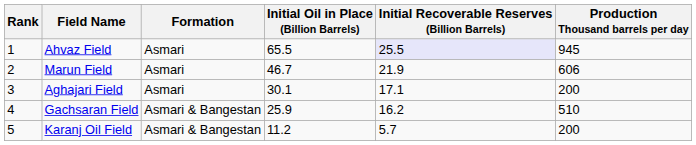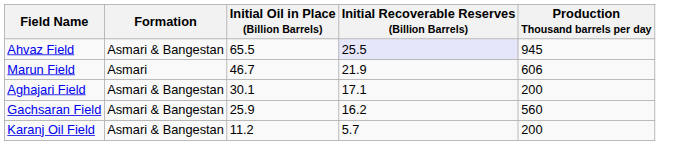 <table class="wikitable" style="text-align: left;">
 <tr>
-<th>Rank</th>
 <th>Field Name</th>
 <th>Formation</th>
 <th>Initial Oil in Place <br><small>(Billion Barrels)</small></th>
 <th>Initial Recoverable Reserves <br><small>(Billion Barrels)</small></th>
 <th>Production <br><small>Thousand barrels per day</small></th>
 </tr>
 <tr>
-<td>1</td>
 <td><a href='#'>Ahvaz Field</a></td>
-<td>Asmari</td>
+<td>Asmari & Bangestan</td>
 <td>65.5</td>
 <td style="background: lavender;">25.5</td>
 <td>945</td>
 </tr>
 <tr>
-<td>2</td>
 <td><a href='#'>Marun Field</a></td>
 <td>Asmari</td>
 <td>46.7</td>
 <td>21.9</td>
 <td>606</td>
 </tr>
 <tr>
-<td>3</td>
 <td><a href='#'>Aghajari Field</a></td>
-<td>Asmari</td>
+<td>Asmari & Bangestan</td>
 <td>30.1</td>
 <td>17.1</td>
 <td>200</td>
 </tr>
 <tr>
-<td>4</td>
 <td><a href='#'>Gachsaran Field</a></td>
 <td>Asmari & Bangestan</td>
 <td>25.9</td>
 <td>16.2</td>
-<td>510</td>
+<td>560</td>
 </tr>
 <tr>
-<td>5</td>
 <td><a href='#'>Karanj Oil Field</a></td>
 <td>Asmari & Bangestan</td>
 <td>11.2</td>
 <td>5.7</td>
 <td>200</td>
 </tr>
 </table>
